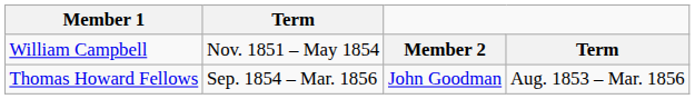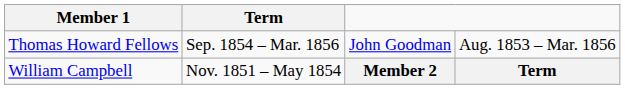 <table class="wikitable">
 <tr>
 <th>Member 1</th>
-<th>Term</th>
-</tr>
-<tr>
-<td><a href='#'>William Campbell</a></td>
-<td>Nov. 1851 – May 1854</td>
-<th>Member 2</th>
 <th>Term</th>
 </tr>
 <tr>
 <td><a href='#'>Thomas Howard Fellows</a></td>
 <td>Sep. 1854 – Mar. 1856</td>
 <td><a href='#'>John Goodman</a></td>
 <td>Aug. 1853 – Mar. 1856</td>
 </tr>
+<tr>
+<td><a href='#'>William Campbell</a></td>
+<td>Nov. 1851 – May 1854</td>
+<th>Member 2</th>
+<th>Term</th>
+</tr>
 </table>
